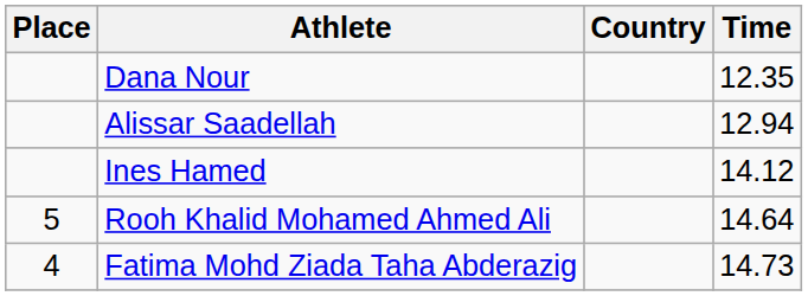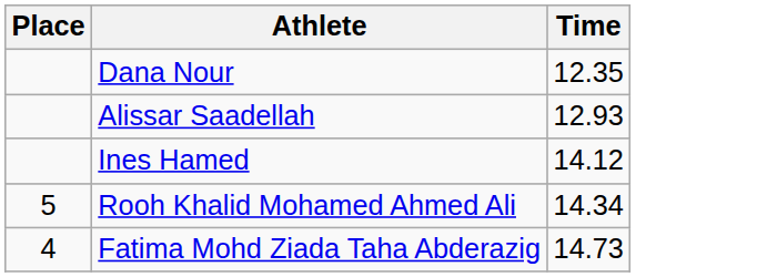 <table class="wikitable mw-datatable sortable">
 <tr>
 <th>Place</th>
 <th>Athlete</th>
-<th>Country</th>
 <th>Time</th>
 </tr>
 <tr>
 <td align=center></td>
 <td><a href='#'>Dana Nour</a></td>
-<td></td>
 <td>12.35</td>
 </tr>
 <tr>
 <td align=center></td>
 <td><a href='#'>Alissar Saadellah</a></td>
-<td></td>
-<td>12.94</td>
+<td>12.93</td>
 </tr>
 <tr>
 <td align=center></td>
 <td><a href='#'>Ines Hamed</a></td>
-<td></td>
 <td>14.12</td>
 </tr>
 <tr>
 <td align=center>5</td>
 <td><a href='#'>Rooh Khalid Mohamed Ahmed Ali</a></td>
-<td></td>
-<td>14.64</td>
+<td>14.34</td>
 </tr>
 <tr>
 <td align=center>4</td>
 <td><a href='#'>Fatima Mohd Ziada Taha Abderazig</a></td>
-<td></td>
 <td>14.73</td>
 </tr>
 </table>
